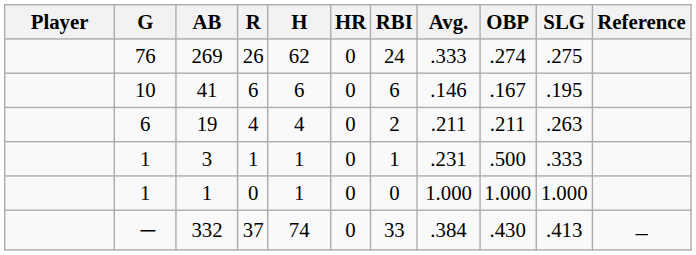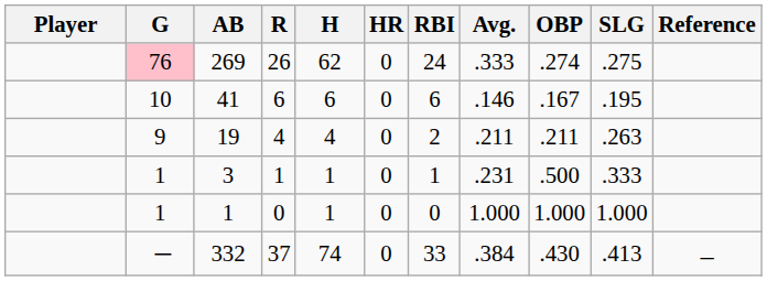 <table class="wikitable sortable" style="text-align:center; font-size: 95%">
 <tr>
 <th bgcolor="#DDDDFF" width="16%">Player</th>
 <th bgcolor="#DDDDFF" width="9%">G</th>
 <th bgcolor="#DDDDFF" width="9%">AB</th>
 <th>R</th>
 <th bgcolor="#DDDDFF" width="9%">H</th>
 <th>HR</th>
 <th>RBI</th>
 <th bgcolor="#DDDDFF" width="9%">Avg.</th>
 <th>OBP</th>
 <th>SLG</th>
 <th>Reference</th>
 </tr>
 <tr>
 <td></td>
-<td>76</td>
+<td style="background: pink;">76</td>
 <td>269</td>
 <td>26</td>
 <td>62</td>
 <td>0</td>
 <td>24</td>
 <td>.333</td>
 <td>.274</td>
 <td>.275</td>
 <td></td>
 </tr>
 <tr>
 <td></td>
 <td>10</td>
 <td>41</td>
 <td>6</td>
 <td>6</td>
 <td>0</td>
 <td>6</td>
 <td>.146</td>
 <td>.167</td>
 <td>.195</td>
 <td></td>
 </tr>
 <tr>
 <td></td>
-<td>6</td>
+<td>9</td>
 <td>19</td>
 <td>4</td>
 <td>4</td>
 <td>0</td>
 <td>2</td>
 <td>.211</td>
 <td>.211</td>
 <td>.263</td>
 <td></td>
 </tr>
 <tr>
 <td></td>
 <td>1</td>
 <td>3</td>
 <td>1</td>
 <td>1</td>
 <td>0</td>
 <td>1</td>
 <td>.231</td>
 <td>.500</td>
 <td>.333</td>
 <td></td>
 </tr>
 <tr>
 <td></td>
 <td>1</td>
 <td>1</td>
 <td>0</td>
 <td>1</td>
 <td>0</td>
 <td>0</td>
 <td>1.000</td>
 <td>1.000</td>
 <td>1.000</td>
 <td></td>
 </tr>
 <tr>
 <td></td>
 <td> ─</td>
 <td>332</td>
 <td>37</td>
 <td>74</td>
 <td>0</td>
 <td>33</td>
 <td>.384</td>
 <td>.430</td>
 <td>.413</td>
 <td><sub>─</sub></td>
 </tr>
 </table>
